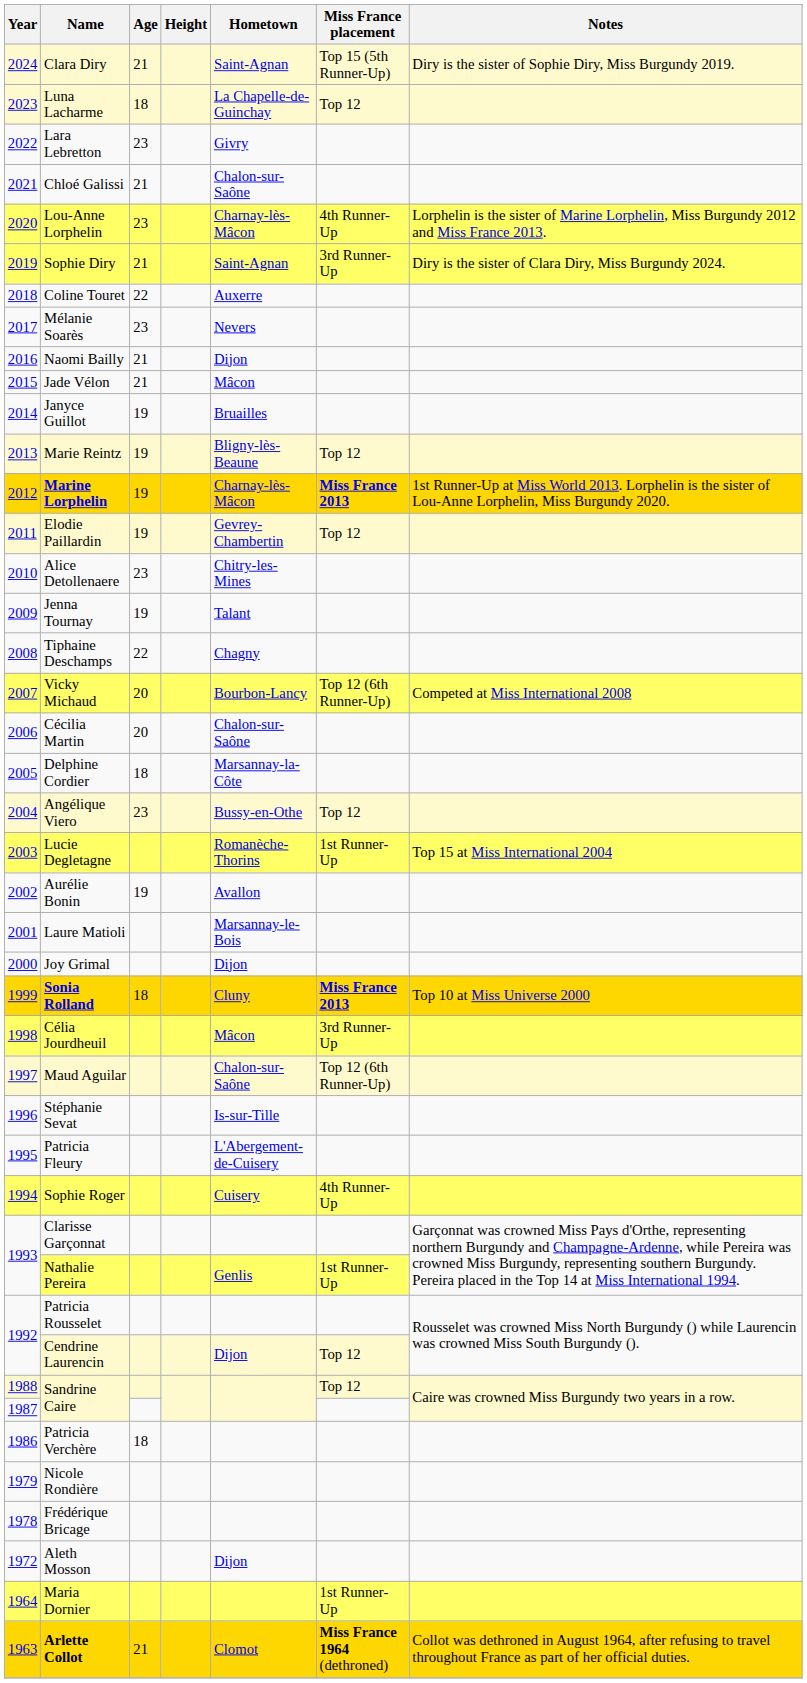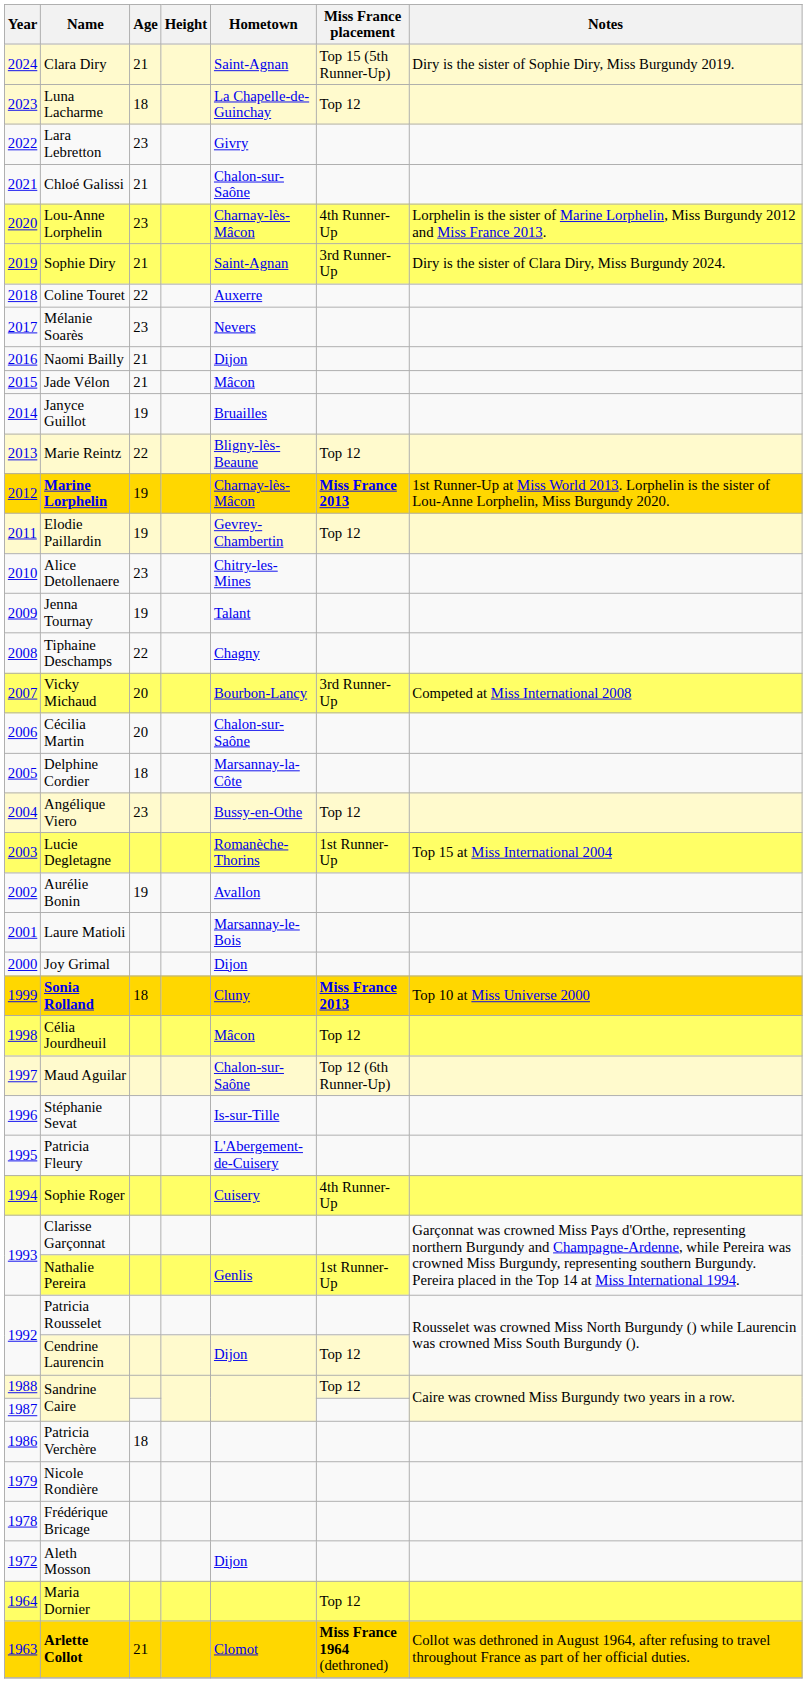 <table class="wikitable sortable">
 <tr>
 <th>Year</th>
 <th>Name</th>
 <th>Age</th>
 <th>Height</th>
 <th>Hometown</th>
 <th>Miss France placement</th>
 <th width=420>Notes</th>
 </tr>
 <tr bgcolor=#FFFACD>
 <td><a href='#'>2024</a></td>
 <td>Clara Diry</td>
 <td>21</td>
 <td></td>
 <td><a href='#'>Saint-Agnan</a></td>
 <td>Top 15 (5th Runner-Up)</td>
 <td>Diry is the sister of Sophie Diry, Miss Burgundy 2019.</td>
 </tr>
 <tr bgcolor=#FFFACD>
 <td><a href='#'>2023</a></td>
 <td>Luna Lacharme</td>
 <td>18</td>
 <td></td>
 <td><a href='#'>La Chapelle-de-Guinchay</a></td>
 <td>Top 12</td>
 <td></td>
 </tr>
 <tr>
 <td><a href='#'>2022</a></td>
 <td>Lara Lebretton</td>
 <td>23</td>
 <td></td>
 <td><a href='#'>Givry</a></td>
 <td></td>
 <td></td>
 </tr>
 <tr>
 <td><a href='#'>2021</a></td>
 <td>Chloé Galissi</td>
 <td>21</td>
 <td></td>
 <td><a href='#'>Chalon-sur-Saône</a></td>
 <td></td>
 <td></td>
 </tr>
 <tr bgcolor=#FFFF66>
 <td><a href='#'>2020</a></td>
 <td>Lou-Anne Lorphelin</td>
 <td>23</td>
 <td></td>
 <td><a href='#'>Charnay-lès-Mâcon</a></td>
 <td>4th Runner-Up</td>
 <td>Lorphelin is the sister of <a href='#'>Marine Lorphelin</a>, Miss Burgundy 2012 and <a href='#'>Miss France 2013</a>.</td>
 </tr>
 <tr bgcolor=#FFFF66>
 <td><a href='#'>2019</a></td>
 <td>Sophie Diry</td>
 <td>21</td>
 <td></td>
 <td><a href='#'>Saint-Agnan</a></td>
 <td>3rd Runner-Up</td>
 <td>Diry is the sister of Clara Diry, Miss Burgundy 2024.</td>
 </tr>
 <tr>
 <td><a href='#'>2018</a></td>
 <td>Coline Touret</td>
 <td>22</td>
 <td></td>
 <td><a href='#'>Auxerre</a></td>
 <td></td>
 <td></td>
 </tr>
 <tr>
 <td><a href='#'>2017</a></td>
 <td>Mélanie Soarès</td>
 <td>23</td>
 <td></td>
 <td><a href='#'>Nevers</a></td>
 <td></td>
 <td></td>
 </tr>
 <tr>
 <td><a href='#'>2016</a></td>
 <td>Naomi Bailly</td>
 <td>21</td>
 <td></td>
 <td><a href='#'>Dijon</a></td>
 <td></td>
 <td></td>
 </tr>
 <tr>
 <td><a href='#'>2015</a></td>
 <td>Jade Vélon</td>
 <td>21</td>
 <td></td>
 <td><a href='#'>Mâcon</a></td>
 <td></td>
 <td></td>
 </tr>
 <tr>
 <td><a href='#'>2014</a></td>
 <td>Janyce Guillot</td>
 <td>19</td>
 <td></td>
 <td><a href='#'>Bruailles</a></td>
 <td></td>
 <td></td>
 </tr>
 <tr bgcolor=#FFFACD>
 <td><a href='#'>2013</a></td>
 <td>Marie Reintz</td>
-<td>19</td>
+<td>22</td>
 <td></td>
 <td><a href='#'>Bligny-lès-Beaune</a></td>
 <td>Top 12</td>
 <td></td>
 </tr>
 <tr bgcolor=gold>
 <td><a href='#'>2012</a></td>
 <td><strong><a href='#'>Marine Lorphelin</a></strong></td>
 <td>19</td>
 <td></td>
 <td><a href='#'>Charnay-lès-Mâcon</a></td>
 <td><strong><a href='#'>Miss France 2013</a></strong></td>
 <td>1st Runner-Up at <a href='#'>Miss World 2013</a>. Lorphelin is the sister of Lou-Anne Lorphelin, Miss Burgundy 2020.</td>
 </tr>
 <tr bgcolor=#FFFACD>
 <td><a href='#'>2011</a></td>
 <td>Elodie Paillardin</td>
 <td>19</td>
 <td></td>
 <td><a href='#'>Gevrey-Chambertin</a></td>
 <td>Top 12</td>
 <td></td>
 </tr>
 <tr>
 <td><a href='#'>2010</a></td>
 <td>Alice Detollenaere</td>
 <td>23</td>
 <td></td>
 <td><a href='#'>Chitry-les-Mines</a></td>
 <td></td>
 <td></td>
 </tr>
 <tr>
 <td><a href='#'>2009</a></td>
 <td>Jenna Tournay</td>
 <td>19</td>
 <td></td>
 <td><a href='#'>Talant</a></td>
 <td></td>
 <td></td>
 </tr>
 <tr>
 <td><a href='#'>2008</a></td>
 <td>Tiphaine Deschamps</td>
 <td>22</td>
 <td></td>
 <td><a href='#'>Chagny</a></td>
 <td></td>
 <td></td>
 </tr>
 <tr bgcolor=#FFFF66>
 <td><a href='#'>2007</a></td>
 <td>Vicky Michaud</td>
 <td>20</td>
 <td></td>
 <td><a href='#'>Bourbon-Lancy</a></td>
-<td>Top 12 (6th Runner-Up)</td>
+<td>3rd Runner-Up</td>
 <td>Competed at <a href='#'>Miss International 2008</a></td>
 </tr>
 <tr>
 <td><a href='#'>2006</a></td>
 <td>Cécilia Martin</td>
 <td>20</td>
 <td></td>
 <td><a href='#'>Chalon-sur-Saône</a></td>
 <td></td>
 <td></td>
 </tr>
 <tr>
 <td><a href='#'>2005</a></td>
 <td>Delphine Cordier</td>
 <td>18</td>
 <td></td>
 <td><a href='#'>Marsannay-la-Côte</a></td>
 <td></td>
 <td></td>
 </tr>
 <tr bgcolor=#FFFACD>
 <td><a href='#'>2004</a></td>
 <td>Angélique Viero</td>
 <td>23</td>
 <td></td>
 <td><a href='#'>Bussy-en-Othe</a></td>
 <td>Top 12</td>
 <td></td>
 </tr>
 <tr bgcolor=#FFFF66>
 <td><a href='#'>2003</a></td>
 <td>Lucie Degletagne</td>
 <td></td>
 <td></td>
 <td><a href='#'>Romanèche-Thorins</a></td>
 <td>1st Runner-Up</td>
 <td>Top 15 at <a href='#'>Miss International 2004</a></td>
 </tr>
 <tr>
 <td><a href='#'>2002</a></td>
 <td>Aurélie Bonin</td>
 <td>19</td>
 <td></td>
 <td><a href='#'>Avallon</a></td>
 <td></td>
 <td></td>
 </tr>
 <tr>
 <td><a href='#'>2001</a></td>
 <td>Laure Matioli</td>
 <td></td>
 <td></td>
 <td><a href='#'>Marsannay-le-Bois</a></td>
 <td></td>
 <td></td>
 </tr>
 <tr>
 <td><a href='#'>2000</a></td>
 <td>Joy Grimal</td>
 <td></td>
 <td></td>
 <td><a href='#'>Dijon</a></td>
 <td></td>
 <td></td>
 </tr>
 <tr bgcolor=gold>
 <td><a href='#'>1999</a></td>
 <td><strong><a href='#'>Sonia Rolland</a></strong></td>
 <td>18</td>
 <td></td>
 <td><a href='#'>Cluny</a></td>
 <td><strong><a href='#'>Miss France 2013</a></strong></td>
 <td>Top 10 at <a href='#'>Miss Universe 2000</a></td>
 </tr>
 <tr bgcolor=#FFFF66>
 <td><a href='#'>1998</a></td>
 <td>Célia Jourdheuil</td>
 <td></td>
 <td></td>
 <td><a href='#'>Mâcon</a></td>
-<td>3rd Runner-Up</td>
+<td>Top 12</td>
 <td></td>
 </tr>
 <tr bgcolor=#FFFACD>
 <td><a href='#'>1997</a></td>
 <td>Maud Aguilar</td>
 <td></td>
 <td></td>
 <td><a href='#'>Chalon-sur-Saône</a></td>
 <td>Top 12 (6th Runner-Up)</td>
 <td></td>
 </tr>
 <tr>
 <td><a href='#'>1996</a></td>
 <td>Stéphanie Sevat</td>
 <td></td>
 <td></td>
 <td><a href='#'>Is-sur-Tille</a></td>
 <td></td>
 <td></td>
 </tr>
 <tr>
 <td><a href='#'>1995</a></td>
 <td>Patricia Fleury</td>
 <td></td>
 <td></td>
 <td><a href='#'>L'Abergement-de-Cuisery</a></td>
 <td></td>
 <td></td>
 </tr>
 <tr bgcolor=#FFFF66>
 <td><a href='#'>1994</a></td>
 <td>Sophie Roger</td>
 <td></td>
 <td></td>
 <td><a href='#'>Cuisery</a></td>
 <td>4th Runner-Up</td>
 <td></td>
 </tr>
 <tr>
 <td rowspan=2><a href='#'>1993</a></td>
 <td>Clarisse Garçonnat</td>
 <td></td>
 <td></td>
 <td></td>
 <td></td>
 <td rowspan=2>Garçonnat was crowned Miss Pays d'Orthe, representing northern Burgundy and <a href='#'>Champagne-Ardenne</a>, while Pereira was crowned Miss Burgundy, representing southern Burgundy. Pereira placed in the Top 14 at <a href='#'>Miss International 1994</a>.</td>
 </tr>
 <tr bgcolor=#FFFF66>
 <td>Nathalie Pereira</td>
 <td></td>
 <td></td>
 <td><a href='#'>Genlis</a></td>
 <td>1st Runner-Up</td>
 </tr>
 <tr>
 <td rowspan=2><a href='#'>1992</a></td>
 <td>Patricia Rousselet</td>
 <td></td>
 <td></td>
 <td></td>
 <td></td>
 <td rowspan=2>Rousselet was crowned Miss North Burgundy () while Laurencin was crowned Miss South Burgundy ().</td>
 </tr>
 <tr bgcolor=#FFFACD>
 <td>Cendrine Laurencin</td>
 <td></td>
 <td></td>
 <td><a href='#'>Dijon</a></td>
 <td>Top 12</td>
 </tr>
 <tr bgcolor=#FFFACD>
 <td><a href='#'>1988</a></td>
 <td rowspan=2>Sandrine Caire</td>
 <td></td>
 <td rowspan=2></td>
 <td rowspan=2></td>
 <td>Top 12</td>
 <td rowspan=2>Caire was crowned Miss Burgundy two years in a row.</td>
 </tr>
 <tr>
 <td><a href='#'>1987</a></td>
 <td></td>
 <td></td>
 </tr>
 <tr>
 <td><a href='#'>1986</a></td>
 <td>Patricia Verchère</td>
 <td>18</td>
 <td></td>
 <td></td>
 <td></td>
 <td></td>
 </tr>
 <tr>
 <td><a href='#'>1979</a></td>
 <td>Nicole Rondière</td>
 <td></td>
 <td></td>
 <td></td>
 <td></td>
 <td></td>
 </tr>
 <tr>
 <td><a href='#'>1978</a></td>
 <td>Frédérique Bricage</td>
 <td></td>
 <td></td>
 <td></td>
 <td></td>
 <td></td>
 </tr>
 <tr>
 <td><a href='#'>1972</a></td>
 <td>Aleth Mosson</td>
 <td></td>
 <td></td>
 <td><a href='#'>Dijon</a></td>
 <td></td>
 <td></td>
 </tr>
 <tr bgcolor=#FFFF66>
 <td><a href='#'>1964</a></td>
 <td>Maria Dornier</td>
 <td></td>
 <td></td>
 <td></td>
-<td>1st Runner-Up</td>
+<td>Top 12</td>
 <td></td>
 </tr>
 <tr bgcolor=gold>
 <td><a href='#'>1963</a></td>
 <td><strong>Arlette Collot</strong></td>
 <td>21</td>
 <td></td>
 <td><a href='#'>Clomot</a></td>
 <td><strong>Miss France 1964</strong> (dethroned)</td>
 <td>Collot was dethroned in August 1964, after refusing to travel throughout France as part of her official duties.</td>
 </tr>
 <tr>
 </tr>
 </table>
